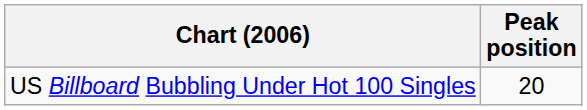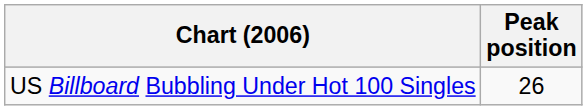 <table class="wikitable sortable">
 <tr>
 <th scope="col">Chart (2006)</th>
 <th scope="col">Peak<br>position</th>
 </tr>
 <tr>
 <td>US <em><a href='#'>Billboard</a></em> <a href='#'>Bubbling Under Hot 100 Singles</a></td>
-<td align="center">20</td>
+<td align="center">26</td>
 </tr>
 </table>
